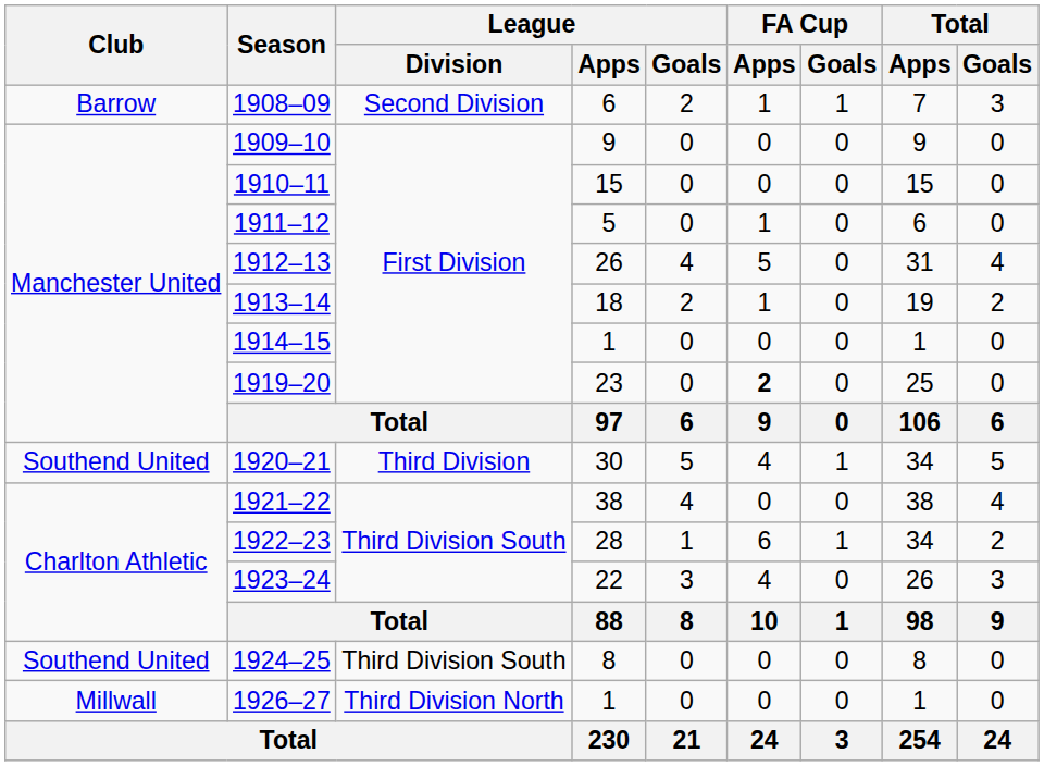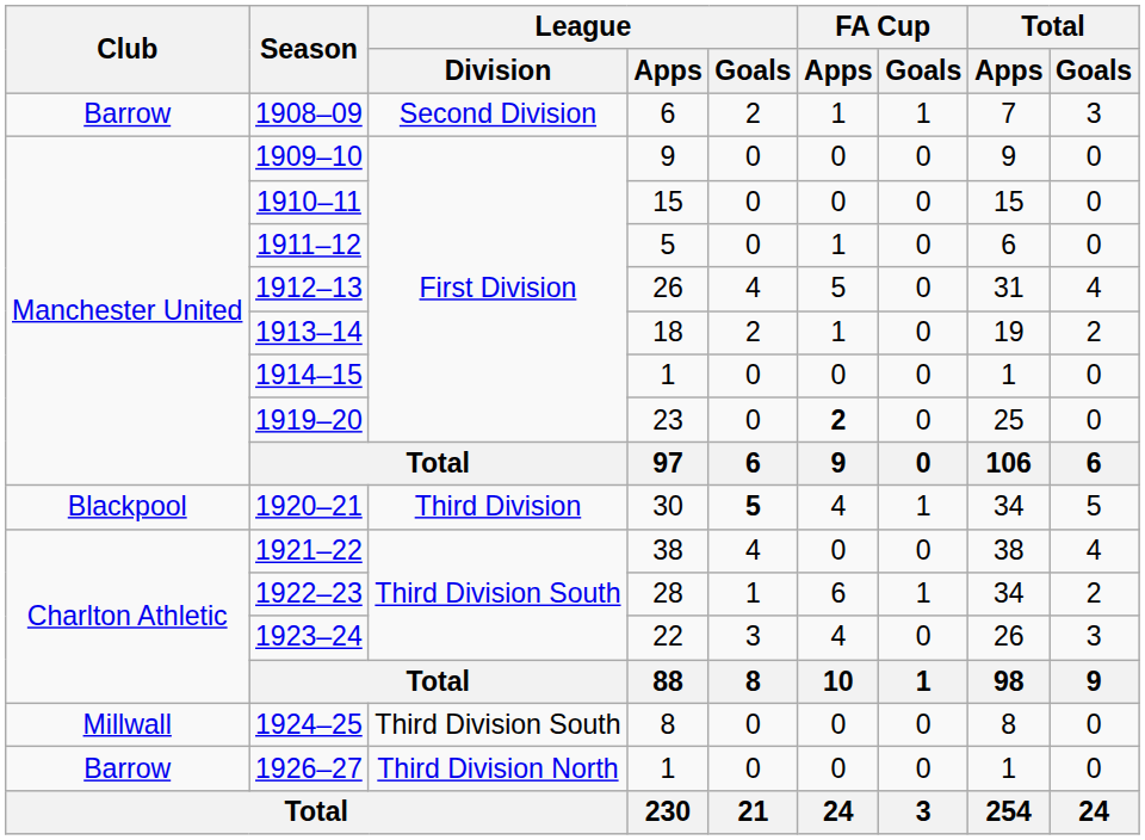 <table class="wikitable" style="text-align:center">
 <tr>
 <th rowspan="2">Club</th>
 <th rowspan="2">Season</th>
 <th colspan="3">League</th>
 <th colspan="2">FA Cup</th>
 <th colspan="2">Total</th>
 </tr>
 <tr>
 <th>Division</th>
 <th>Apps</th>
 <th>Goals</th>
 <th>Apps</th>
 <th>Goals</th>
 <th>Apps</th>
 <th>Goals</th>
 </tr>
 <tr>
 <td><a href='#'>Barrow</a></td>
 <td><a href='#'>1908–09</a></td>
 <td><a href='#'>Second Division</a></td>
 <td>6</td>
 <td>2</td>
 <td>1</td>
 <td>1</td>
 <td>7</td>
 <td>3</td>
 </tr>
 <tr>
 <td rowspan="8"><a href='#'>Manchester United</a></td>
 <td><a href='#'>1909–10</a></td>
 <td rowspan="7"><a href='#'>First Division</a></td>
 <td>9</td>
 <td>0</td>
 <td>0</td>
 <td>0</td>
 <td>9</td>
 <td>0</td>
 </tr>
 <tr>
 <td><a href='#'>1910–11</a></td>
 <td>15</td>
 <td>0</td>
 <td>0</td>
 <td>0</td>
 <td>15</td>
 <td>0</td>
 </tr>
 <tr>
 <td><a href='#'>1911–12</a></td>
 <td>5</td>
 <td>0</td>
 <td>1</td>
 <td>0</td>
 <td>6</td>
 <td>0</td>
 </tr>
 <tr>
 <td><a href='#'>1912–13</a></td>
 <td>26</td>
 <td>4</td>
 <td>5</td>
 <td>0</td>
 <td>31</td>
 <td>4</td>
 </tr>
 <tr>
 <td><a href='#'>1913–14</a></td>
 <td>18</td>
 <td>2</td>
 <td>1</td>
 <td>0</td>
 <td>19</td>
 <td>2</td>
 </tr>
 <tr>
 <td><a href='#'>1914–15</a></td>
 <td>1</td>
 <td>0</td>
 <td>0</td>
 <td>0</td>
 <td>1</td>
 <td>0</td>
 </tr>
 <tr>
 <td><a href='#'>1919–20</a></td>
 <td>23</td>
 <td>0</td>
 <td><strong>2</strong></td>
 <td>0</td>
 <td>25</td>
 <td>0</td>
 </tr>
 <tr>
 <th colspan="2">Total</th>
 <th>97</th>
 <th>6</th>
 <th>9</th>
 <th>0</th>
 <th>106</th>
 <th>6</th>
 </tr>
 <tr>
-<td><a href='#'>Southend United</a></td>
+<td><a href='#'>Blackpool</a></td>
 <td><a href='#'>1920–21</a></td>
 <td><a href='#'>Third Division</a></td>
 <td>30</td>
-<td>5</td>
+<td><strong>5</strong></td>
 <td>4</td>
 <td>1</td>
 <td>34</td>
 <td>5</td>
 </tr>
 <tr>
 <td rowspan="4"><a href='#'>Charlton Athletic</a></td>
 <td><a href='#'>1921–22</a></td>
 <td rowspan="3"><a href='#'>Third Division South</a></td>
 <td>38</td>
 <td>4</td>
 <td>0</td>
 <td>0</td>
 <td>38</td>
 <td>4</td>
 </tr>
 <tr>
 <td><a href='#'>1922–23</a></td>
 <td>28</td>
 <td>1</td>
 <td>6</td>
 <td>1</td>
 <td>34</td>
 <td>2</td>
 </tr>
 <tr>
 <td><a href='#'>1923–24</a></td>
 <td>22</td>
 <td>3</td>
 <td>4</td>
 <td>0</td>
 <td>26</td>
 <td>3</td>
 </tr>
 <tr>
 <th colspan="2">Total</th>
 <th>88</th>
 <th>8</th>
 <th>10</th>
 <th>1</th>
 <th>98</th>
 <th>9</th>
 </tr>
 <tr>
-<td><a href='#'>Southend United</a></td>
+<td><a href='#'>Millwall</a></td>
 <td><a href='#'>1924–25</a></td>
 <td>Third Division South</td>
 <td>8</td>
 <td>0</td>
 <td>0</td>
 <td>0</td>
 <td>8</td>
 <td>0</td>
 </tr>
 <tr>
-<td><a href='#'>Millwall</a></td>
+<td><a href='#'>Barrow</a></td>
 <td><a href='#'>1926–27</a></td>
 <td><a href='#'>Third Division North</a></td>
 <td>1</td>
 <td>0</td>
 <td>0</td>
 <td>0</td>
 <td>1</td>
 <td>0</td>
 </tr>
 <tr>
 <th colspan="3">Total</th>
 <th>230</th>
 <th>21</th>
 <th>24</th>
 <th>3</th>
 <th>254</th>
 <th>24</th>
 </tr>
 </table>
